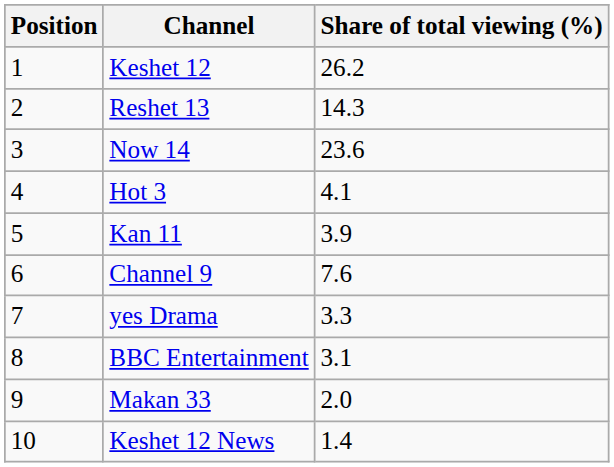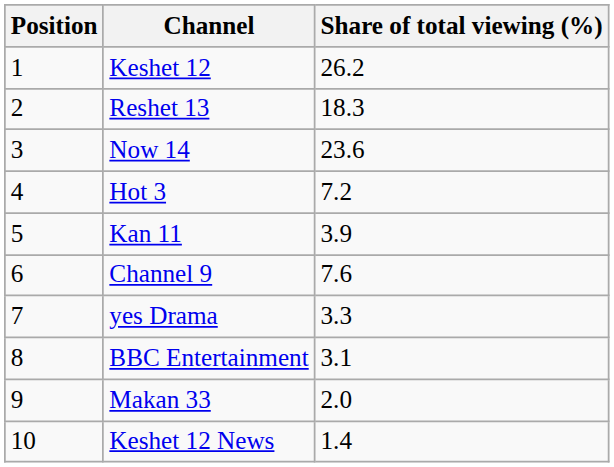 <table class="wikitable" style="font-size: 90%">
 <tr>
 <th>Position</th>
 <th>Channel</th>
 <th>Share of total viewing (%)</th>
 </tr>
 <tr>
 <td>1</td>
 <td><a href='#'>Keshet 12</a></td>
 <td>26.2</td>
 </tr>
 <tr>
 <td>2</td>
 <td><a href='#'>Reshet 13</a></td>
-<td>14.3</td>
+<td>18.3</td>
 </tr>
 <tr>
 <td>3</td>
 <td><a href='#'>Now 14</a></td>
 <td>23.6</td>
 </tr>
 <tr>
 <td>4</td>
 <td><a href='#'>Hot 3</a></td>
-<td>4.1</td>
+<td>7.2</td>
 </tr>
 <tr>
 <td>5</td>
 <td><a href='#'>Kan 11</a></td>
 <td>3.9</td>
 </tr>
 <tr>
 <td>6</td>
 <td><a href='#'>Channel 9</a></td>
 <td>7.6</td>
 </tr>
 <tr>
 <td>7</td>
 <td><a href='#'>yes Drama</a></td>
 <td>3.3</td>
 </tr>
 <tr>
 <td>8</td>
 <td><a href='#'>BBC Entertainment</a></td>
 <td>3.1</td>
 </tr>
 <tr>
 <td>9</td>
 <td><a href='#'>Makan 33</a></td>
 <td>2.0</td>
 </tr>
 <tr>
 <td>10</td>
 <td><a href='#'>Keshet 12 News</a></td>
 <td>1.4</td>
 </tr>
 </table>
